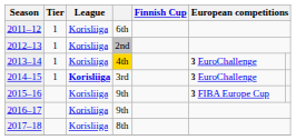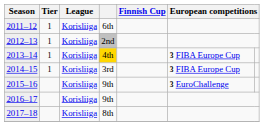 <table class="wikitable" style="font-size:85%">
 <tr bgcolor=>
 <th>Season</th>
 <th>Tier</th>
 <th>League</th>
 <th></th>
 <th><a href='#'>Finnish Cup</a></th>
 <th colspan=2>European competitions</th>
 </tr>
 <tr>
 <td style="background:#efefef;"><a href='#'>2011–12</a></td>
 <td align="center">1</td>
 <td><a href='#'>Korisliiga</a></td>
 <td style="background: " align="center">6th</td>
 <td style="background: "></td>
 <td colspan=2 style="background: "></td>
 </tr>
 <tr>
 <td style="background:#efefef;"><a href='#'>2012–13</a></td>
 <td align="center">1</td>
 <td><a href='#'>Korisliiga</a></td>
 <td style="background:silver;" align="center">2nd</td>
 <td style="background: "></td>
 <td colspan=2 style="background: "></td>
 </tr>
 <tr>
 <td style="background:#efefef;"><a href='#'>2013–14</a></td>
 <td align="center">1</td>
 <td><a href='#'>Korisliiga</a></td>
 <td align="center" style="background: gold;">4th</td>
 <td style="background: "></td>
-<td><small><strong>3</strong></small> <a href='#'>EuroChallenge</a></td>
+<td><small><strong>3</strong></small> <a href='#'>FIBA Europe Cup</a></td>
 <td></td>
 </tr>
 <tr>
 <td style="background:#efefef;"><a href='#'>2014–15</a></td>
 <td align="center">1</td>
-<td><strong><a href='#'>Korisliiga</a></strong></td>
+<td><a href='#'>Korisliiga</a></td>
 <td align="center">3rd</td>
 <td style="background: "></td>
-<td><small><strong>3</strong></small> <a href='#'>EuroChallenge</a></td>
+<td><small><strong>3</strong></small> <a href='#'>FIBA Europe Cup</a></td>
 <td></td>
 </tr>
 <tr>
 <td style="background:#efefef;"><a href='#'>2015–16</a></td>
 <td></td>
 <td><a href='#'>Korisliiga</a></td>
 <td align="center">9th</td>
 <td style="background: "></td>
-<td><small><strong>3</strong></small> <a href='#'>FIBA Europe Cup</a></td>
+<td><small><strong>3</strong></small> <a href='#'>EuroChallenge</a></td>
 <td></td>
 </tr>
 <tr>
 <td style="background:#efefef;"><a href='#'>2016–17</a></td>
 <td></td>
 <td><a href='#'>Korisliiga</a></td>
 <td align="center">9th</td>
 <td style="background: "></td>
 <td colspan=2></td>
 </tr>
 <tr>
 <td style="background:#efefef;"><a href='#'>2017–18</a></td>
 <td></td>
 <td><a href='#'>Korisliiga</a></td>
 <td align="center">8th</td>
 <td style="background: "></td>
 <td colspan=2></td>
 </tr>
 <tr>
 </tr>
 </table>
